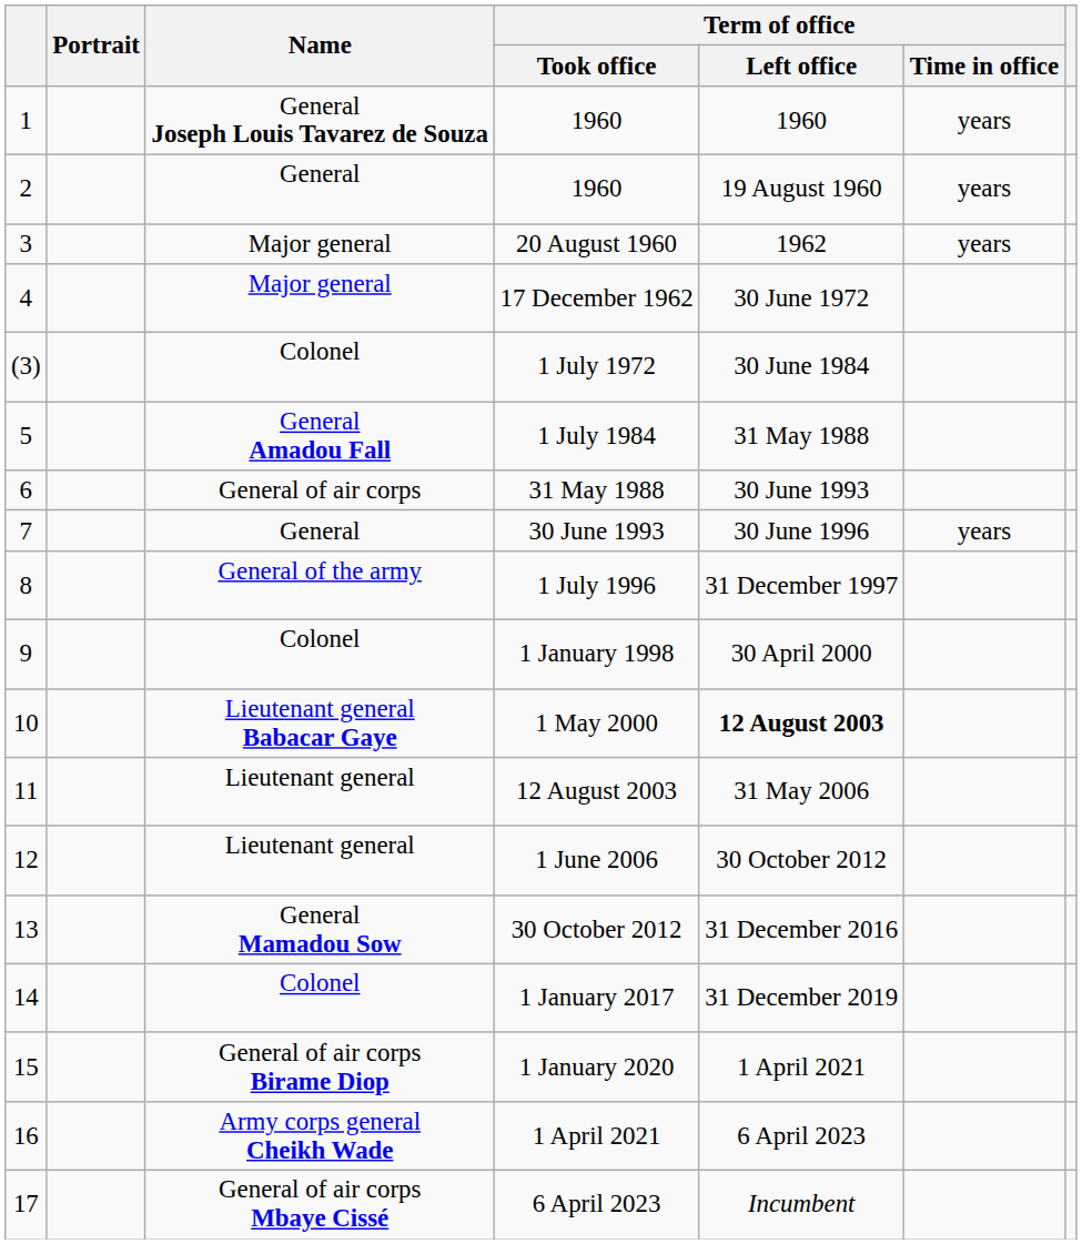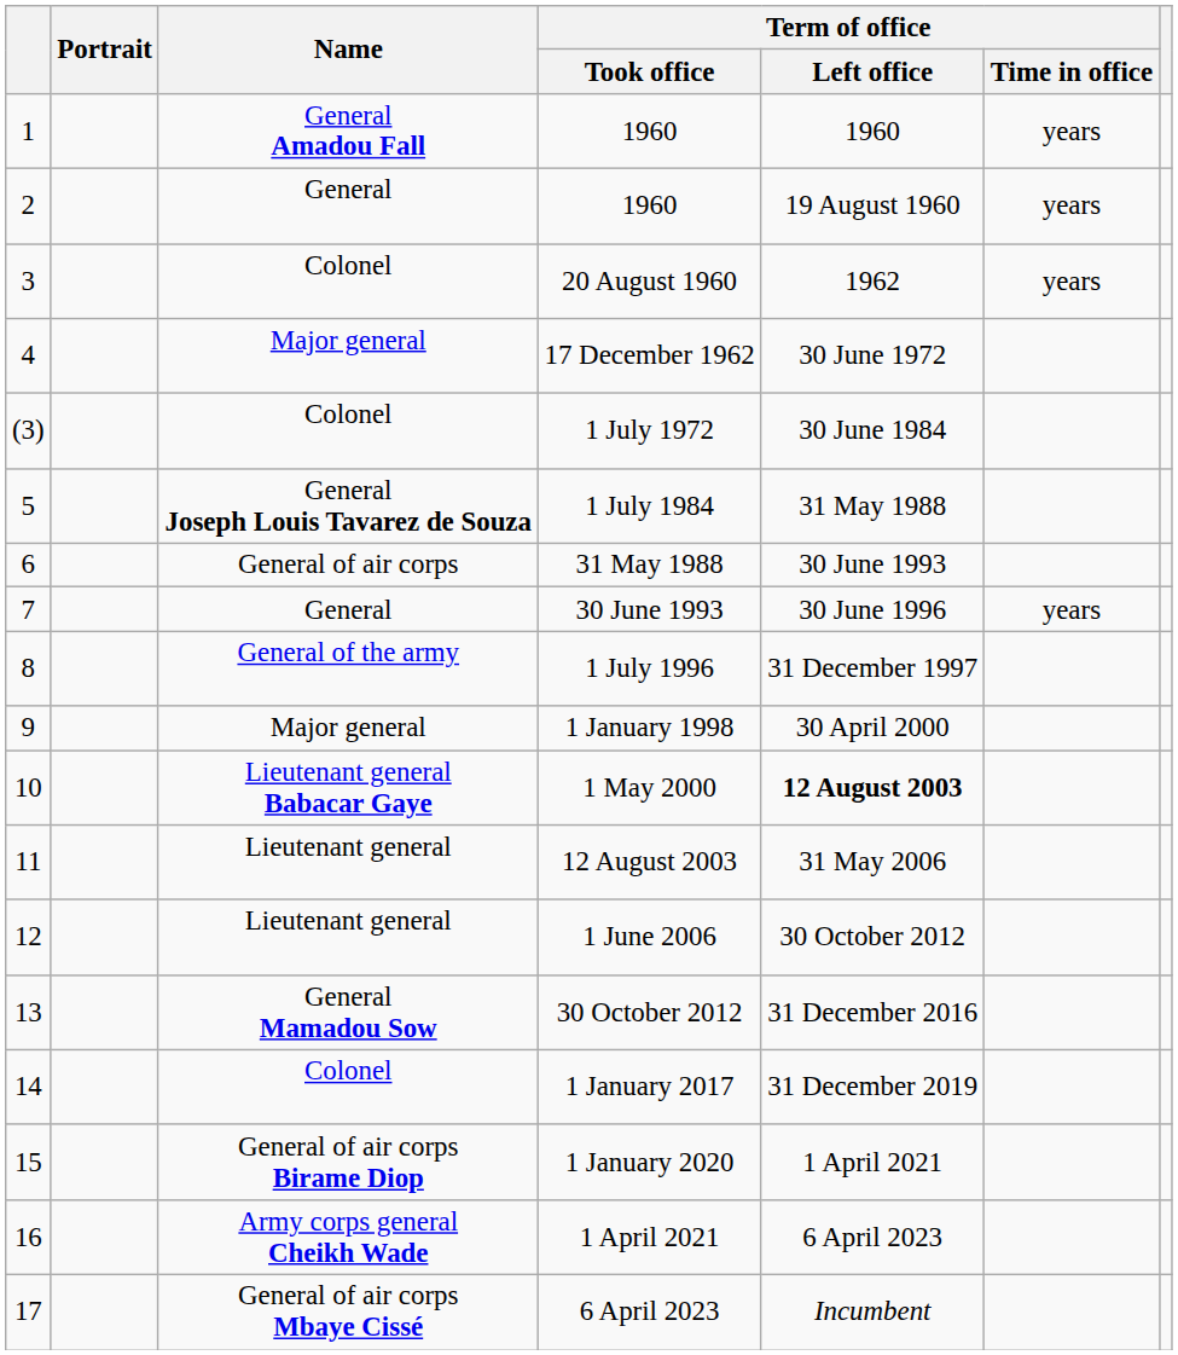 <table class="wikitable" style="text-align:center">
 <tr>
 <th rowspan=2></th>
 <th rowspan=2>Portrait</th>
 <th rowspan=2>Name<br></th>
 <th colspan=3>Term of office</th>
 <th rowspan=2></th>
 </tr>
 <tr>
 <th>Took office</th>
 <th>Left office</th>
 <th>Time in office</th>
 </tr>
 <tr>
 <td>1</td>
 <td></td>
-<td>General<br><strong>Joseph Louis Tavarez de Souza</strong></td>
+<td><a href='#'>General</a><br><strong><a href='#'>Amadou Fall</a></strong></td>
 <td>1960</td>
 <td>1960</td>
 <td> years</td>
 <td></td>
 </tr>
 <tr>
 <td>2</td>
 <td></td>
 <td>General<br><strong></strong><br></td>
 <td>1960</td>
 <td>19 August 1960</td>
 <td> years</td>
 <td></td>
 </tr>
 <tr>
 <td>3</td>
 <td></td>
-<td>Major general<br><strong></strong></td>
+<td>Colonel<br><strong></strong><br></td>
 <td>20 August 1960</td>
 <td>1962</td>
 <td> years</td>
 <td></td>
 </tr>
 <tr>
 <td>4</td>
 <td></td>
 <td><a href='#'>Major general</a><br><strong></strong><br></td>
 <td>17 December 1962</td>
 <td>30 June 1972</td>
 <td></td>
 <td></td>
 </tr>
 <tr>
 <td>(3)</td>
 <td></td>
 <td>Colonel<br><strong></strong><br></td>
 <td>1 July 1972</td>
 <td>30 June 1984</td>
 <td></td>
 <td></td>
 </tr>
 <tr>
 <td>5</td>
 <td></td>
-<td><a href='#'>General</a><br><strong><a href='#'>Amadou Fall</a></strong></td>
+<td>General<br><strong>Joseph Louis Tavarez de Souza</strong></td>
 <td>1 July 1984</td>
 <td>31 May 1988</td>
 <td></td>
 <td></td>
 </tr>
 <tr>
 <td>6</td>
 <td></td>
 <td>General of air corps<br><strong></strong></td>
 <td>31 May 1988</td>
 <td>30 June 1993</td>
 <td></td>
 <td></td>
 </tr>
 <tr>
 <td>7</td>
 <td></td>
 <td>General<br><strong></strong></td>
 <td>30 June 1993</td>
 <td>30 June 1996</td>
 <td> years</td>
 <td></td>
 </tr>
 <tr>
 <td>8</td>
 <td></td>
 <td><a href='#'>General of the army</a><br><strong></strong><br></td>
 <td>1 July 1996</td>
 <td>31 December 1997</td>
 <td></td>
 <td></td>
 </tr>
 <tr>
 <td>9</td>
 <td></td>
-<td>Colonel<br><strong></strong><br></td>
+<td>Major general<br><strong></strong></td>
 <td>1 January 1998</td>
 <td>30 April 2000</td>
 <td></td>
 <td></td>
 </tr>
 <tr>
 <td>10</td>
 <td></td>
 <td><a href='#'>Lieutenant general</a><br><strong><a href='#'>Babacar Gaye</a></strong><br></td>
 <td>1 May 2000</td>
 <td><strong>12 August 2003</strong></td>
 <td></td>
 <td></td>
 </tr>
 <tr>
 <td>11</td>
 <td></td>
 <td>Lieutenant general<br><strong></strong><br></td>
 <td>12 August 2003</td>
 <td>31 May 2006</td>
 <td></td>
 <td></td>
 </tr>
 <tr>
 <td>12</td>
 <td></td>
 <td>Lieutenant general<br><strong></strong><br></td>
 <td>1 June 2006</td>
 <td>30 October 2012</td>
 <td></td>
 <td></td>
 </tr>
 <tr>
 <td>13</td>
 <td></td>
 <td>General<br><strong><a href='#'>Mamadou Sow</a></strong><br></td>
 <td>30 October 2012</td>
 <td>31 December 2016</td>
 <td></td>
 <td></td>
 </tr>
 <tr>
 <td>14</td>
 <td></td>
 <td><a href='#'>Colonel</a><br><strong></strong><br></td>
 <td>1 January 2017</td>
 <td>31 December 2019</td>
 <td></td>
 <td></td>
 </tr>
 <tr>
 <td>15</td>
 <td></td>
 <td>General of air corps<br><strong><a href='#'>Birame Diop</a></strong></td>
 <td>1 January 2020</td>
 <td>1 April 2021</td>
 <td></td>
 <td></td>
 </tr>
 <tr>
 <td>16</td>
 <td></td>
 <td><a href='#'>Army corps general</a><br><strong><a href='#'>Cheikh Wade</a></strong></td>
 <td>1 April 2021</td>
 <td>6 April 2023</td>
 <td></td>
 <td></td>
 </tr>
 <tr>
 <td>17</td>
 <td></td>
 <td>General of air corps<br><strong><a href='#'>Mbaye Cissé</a></strong></td>
 <td>6 April 2023</td>
 <td><em>Incumbent</em></td>
 <td></td>
 <td></td>
 </tr>
 </table>
